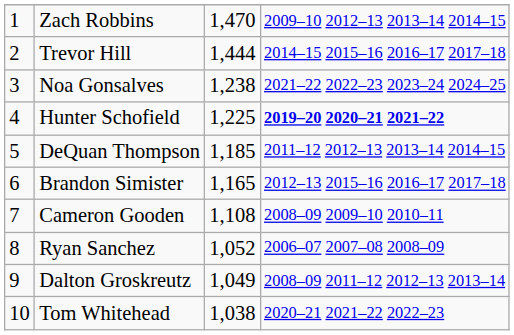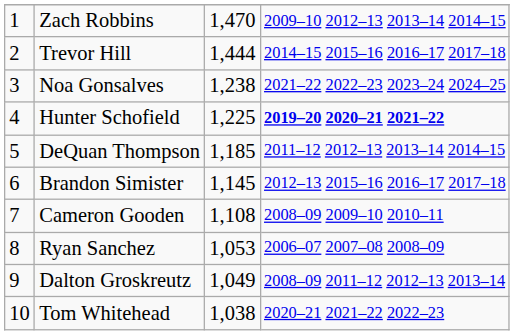 <table class="wikitable">
 <tr>
 </tr>
 <tr>
 <td>1</td>
 <td>Zach Robbins</td>
 <td>1,470</td>
 <td style="font-size:80%;"><a href='#'>2009–10</a> <a href='#'>2012–13</a> <a href='#'>2013–14</a> <a href='#'>2014–15</a></td>
 </tr>
 <tr>
 <td>2</td>
 <td>Trevor Hill</td>
 <td>1,444</td>
 <td style="font-size:80%;"><a href='#'>2014–15</a> <a href='#'>2015–16</a> <a href='#'>2016–17</a> <a href='#'>2017–18</a></td>
 </tr>
 <tr>
 <td>3</td>
 <td>Noa Gonsalves</td>
 <td>1,238</td>
 <td style="font-size:80%;"><a href='#'>2021–22</a> <a href='#'>2022–23</a> <a href='#'>2023–24</a> <a href='#'>2024–25</a></td>
 </tr>
 <tr>
 <td>4</td>
 <td>Hunter Schofield</td>
 <td>1,225</td>
 <td style="font-size:80%;"><strong><a href='#'>2019–20</a> <a href='#'>2020–21</a> <a href='#'>2021–22</a></strong></td>
 </tr>
 <tr>
 <td>5</td>
 <td>DeQuan Thompson</td>
 <td>1,185</td>
 <td style="font-size:80%;"><a href='#'>2011–12</a> <a href='#'>2012–13</a> <a href='#'>2013–14</a> <a href='#'>2014–15</a></td>
 </tr>
 <tr>
 <td>6</td>
 <td>Brandon Simister</td>
-<td>1,165</td>
+<td>1,145</td>
 <td style="font-size:80%;"><a href='#'>2012–13</a> <a href='#'>2015–16</a> <a href='#'>2016–17</a> <a href='#'>2017–18</a></td>
 </tr>
 <tr>
 <td>7</td>
 <td>Cameron Gooden</td>
 <td>1,108</td>
 <td style="font-size:80%;"><a href='#'>2008–09</a> <a href='#'>2009–10</a> <a href='#'>2010–11</a></td>
 </tr>
 <tr>
 <td>8</td>
 <td>Ryan Sanchez</td>
-<td>1,052</td>
+<td>1,053</td>
 <td style="font-size:80%;"><a href='#'>2006–07</a> <a href='#'>2007–08</a> <a href='#'>2008–09</a></td>
 </tr>
 <tr>
 <td>9</td>
 <td>Dalton Groskreutz</td>
 <td>1,049</td>
 <td style="font-size:80%;"><a href='#'>2008–09</a> <a href='#'>2011–12</a> <a href='#'>2012–13</a> <a href='#'>2013–14</a></td>
 </tr>
 <tr>
 <td>10</td>
 <td>Tom Whitehead</td>
 <td>1,038</td>
 <td style="font-size:80%;"><a href='#'>2020–21</a> <a href='#'>2021–22</a> <a href='#'>2022–23</a></td>
 </tr>
 </table>
